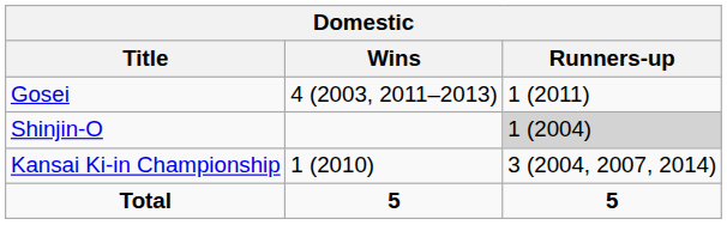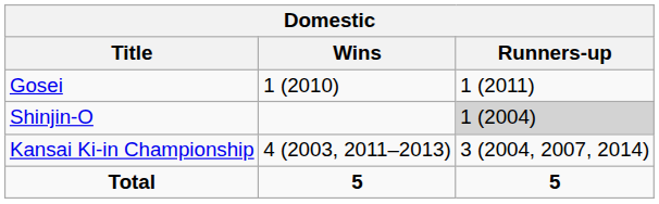 <table class="wikitable">
 <tr>
 <th colspan=3>Domestic</th>
 </tr>
 <tr>
 <th>Title</th>
 <th>Wins</th>
 <th>Runners-up</th>
 </tr>
 <tr>
 <td><a href='#'>Gosei</a></td>
-<td>4 (2003, 2011–2013)</td>
+<td>1 (2010)</td>
 <td>1 (2011)</td>
 </tr>
 <tr>
 <td><a href='#'>Shinjin-O</a></td>
 <td></td>
 <td style="background: lightgrey;">1 (2004)</td>
 </tr>
 <tr>
 <td><a href='#'>Kansai Ki-in Championship</a></td>
-<td>1 (2010)</td>
+<td>4 (2003, 2011–2013)</td>
 <td>3 (2004, 2007, 2014)</td>
 </tr>
 <tr align="center">
 <td><strong>Total</strong></td>
 <td><strong>5</strong></td>
 <td><strong>5</strong></td>
 </tr>
 </table>
